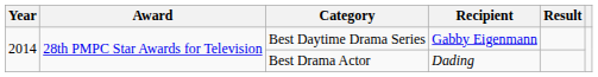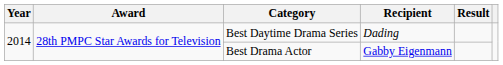 <table class="wikitable">
 <tr>
 <th>Year</th>
 <th>Award</th>
 <th>Category</th>
 <th>Recipient</th>
 <th>Result</th>
 <th></th>
 </tr>
 <tr>
 <td rowspan=2>2014</td>
 <td rowspan=2><a href='#'>28th PMPC Star Awards for Television</a></td>
 <td>Best Daytime Drama Series</td>
-<td><a href='#'>Gabby Eigenmann</a></td>
+<td><em>Dading</em></td>
 <td></td>
 <td rowspan=2></td>
 </tr>
 <tr>
 <td>Best Drama Actor</td>
-<td><em>Dading</em></td>
+<td><a href='#'>Gabby Eigenmann</a></td>
 <td></td>
 </tr>
 </table>
